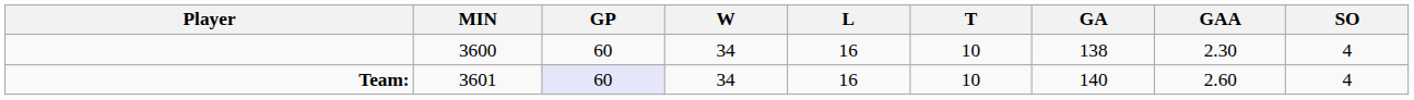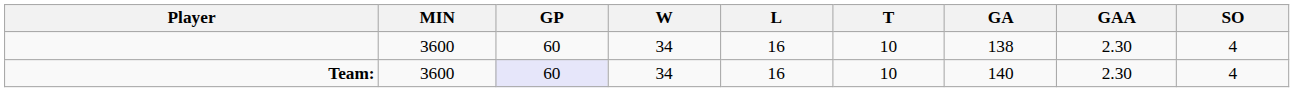 <table class="wikitable sortable" width="60%">
 <tr>
 <th bgcolor="#DDDDFF" width="10%">Player</th>
 <th width="3%" bgcolor="#DDDDFF" title="Minutes played">MIN</th>
 <th width="3%" bgcolor="#DDDDFF" title="Games played in">GP</th>
 <th width="3%" bgcolor="#DDDDFF" title="Games played in">W</th>
 <th width="3%" bgcolor="#DDDDFF"title="Games played in">L</th>
 <th width="3%" bgcolor="#DDDDFF" title="Ties">T</th>
 <th width="3%" bgcolor="#DDDDFF" title="Goals against">GA</th>
 <th width="3%" bgcolor="#DDDDFF" title="Goals against average">GAA</th>
 <th width="3%" bgcolor="#DDDDFF"title="Shut-outs">SO</th>
 </tr>
 <tr align="center">
 <td align="right"></td>
 <td>3600</td>
 <td>60</td>
 <td>34</td>
 <td>16</td>
 <td>10</td>
 <td>138</td>
 <td>2.30</td>
 <td>4</td>
 </tr>
 <tr align="center">
 <td align="right"><strong>Team:</strong></td>
-<td>3601</td>
+<td>3600</td>
 <td style="background: lavender;">60</td>
 <td>34</td>
 <td>16</td>
 <td>10</td>
 <td>140</td>
-<td>2.60</td>
+<td>2.30</td>
 <td>4</td>
 </tr>
 </table>
